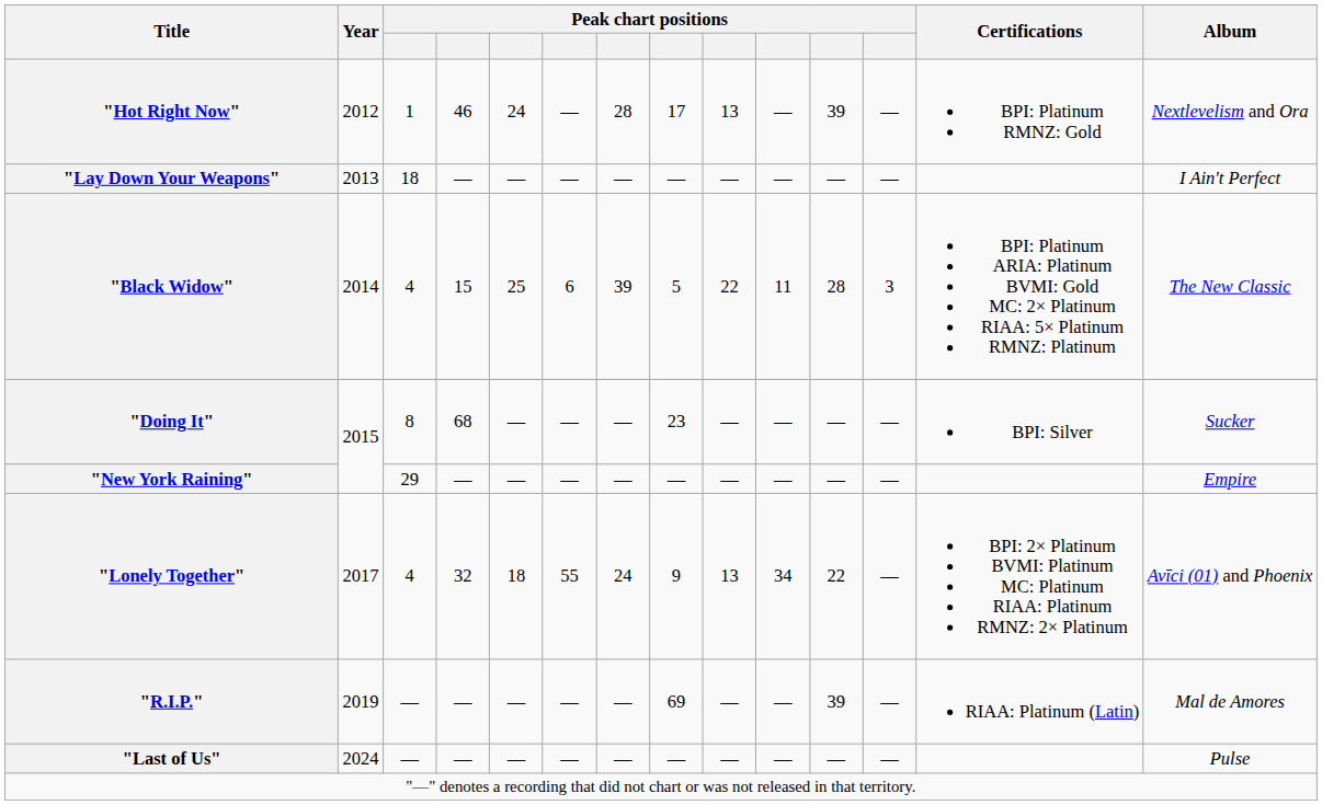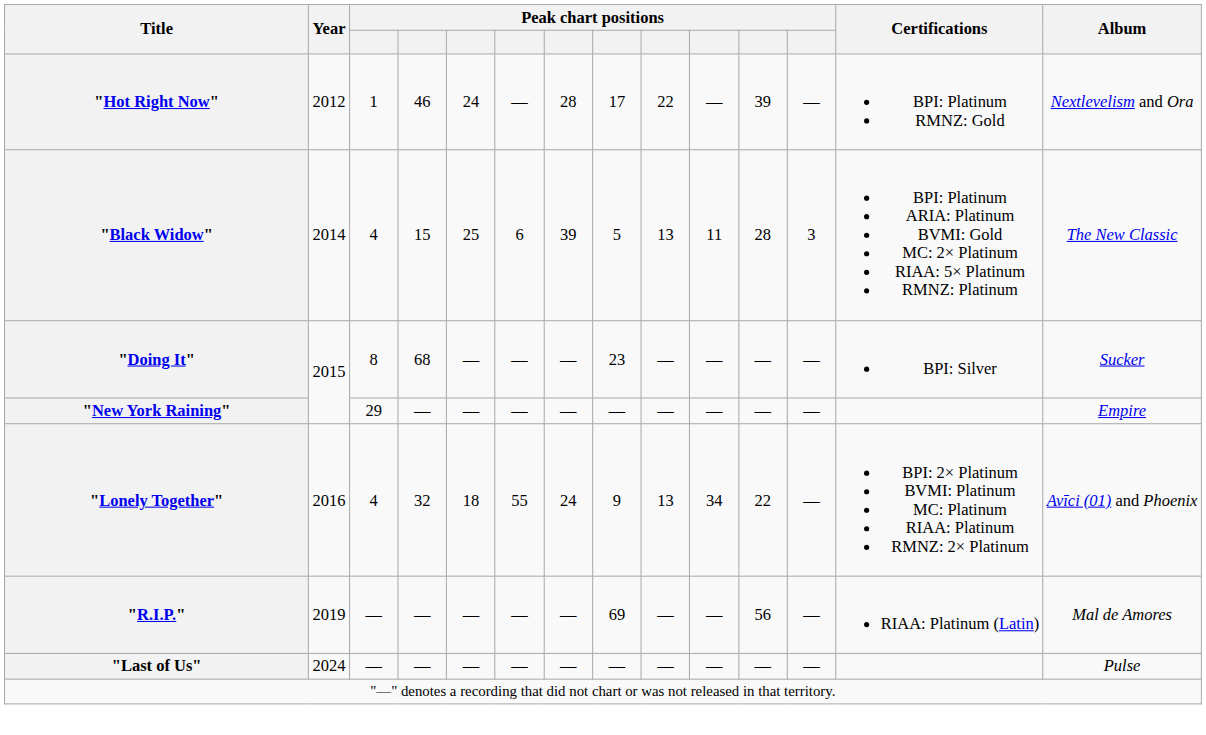 <table class="wikitable plainrowheaders" style="text-align:center;">
 <tr>
 <th scope="col" rowspan="2" style="width:18em;">Title</th>
 <th scope="col" rowspan="2" style="width:1em;">Year</th>
 <th scope="col" colspan="10">Peak chart positions</th>
 <th scope="col" rowspan="2">Certifications</th>
 <th scope="col" rowspan="2">Album</th>
 </tr>
 <tr>
 <th scope=col style="width:3em; font-size:85%;"><a href='#'></a><br></th>
 <th scope=col style="width:3em; font-size:85%;"><a href='#'></a><br></th>
 <th scope=col style="width:3em; font-size:85%;"><a href='#'></a><br></th>
 <th scope=col style="width:3em; font-size:85%;"><a href='#'></a><br></th>
 <th scope=col style="width:3em; font-size:85%;"><a href='#'></a><br></th>
 <th scope=col style="width:3em; font-size:85%;"><a href='#'></a><br></th>
 <th scope=col style="width:3em; font-size:85%;"><a href='#'></a><br></th>
 <th scope=col style="width:3em; font-size:85%;"><a href='#'></a><br></th>
 <th scope=col style="width:3em; font-size:85%;"><a href='#'></a><br></th>
 <th scope=col style="width:3em; font-size:85%;"><a href='#'></a><br></th>
 </tr>
 <tr>
 <th scope="row">"<a href='#'>Hot Right Now</a>"<br></th>
 <td>2012</td>
 <td>1</td>
 <td>46</td>
 <td>24</td>
 <td>—</td>
 <td>28</td>
 <td>17</td>
-<td>13</td>
+<td>22</td>
 <td>—</td>
 <td>39</td>
 <td>—</td>
 <td><br><ul><li>BPI: Platinum</li><li>RMNZ: Gold</li></ul></td>
 <td><em><a href='#'>Nextlevelism</a></em> and <em>Ora</em></td>
-</tr>
-<tr>
-<th scope="row">"<a href='#'>Lay Down Your Weapons</a>"<br></th>
-<td>2013</td>
-<td>18</td>
-<td>—</td>
-<td>—</td>
-<td>—</td>
-<td>—</td>
-<td>—</td>
-<td>—</td>
-<td>—</td>
-<td>—</td>
-<td>—</td>
-<td></td>
-<td><em>I Ain't Perfect</em></td>
 </tr>
 <tr>
 <th scope="row">"<a href='#'>Black Widow</a>"<br></th>
 <td>2014</td>
 <td>4</td>
 <td>15</td>
 <td>25</td>
 <td>6</td>
 <td>39</td>
 <td>5</td>
-<td>22</td>
+<td>13</td>
 <td>11</td>
 <td>28</td>
 <td>3</td>
 <td><br><ul><li>BPI: Platinum</li><li>ARIA: Platinum</li><li>BVMI: Gold</li><li>MC: 2× Platinum</li><li>RIAA: 5× Platinum</li><li>RMNZ: Platinum</li></ul></td>
 <td><em><a href='#'>The New Classic</a></em></td>
 </tr>
 <tr>
 <th scope="row">"<a href='#'>Doing It</a>"<br></th>
 <td rowspan="2">2015</td>
 <td>8</td>
 <td>68</td>
 <td>—</td>
 <td>—</td>
 <td>—</td>
 <td>23</td>
 <td>—</td>
 <td>—</td>
 <td>—</td>
 <td>—</td>
 <td><br><ul><li>BPI: Silver</li></ul></td>
 <td><em><a href='#'>Sucker</a></em></td>
 </tr>
 <tr>
 <th scope="row">"<a href='#'>New York Raining</a>"<br></th>
 <td>29</td>
 <td>—</td>
 <td>—</td>
 <td>—</td>
 <td>—</td>
 <td>—</td>
 <td>—</td>
 <td>—</td>
 <td>—</td>
 <td>—</td>
 <td></td>
 <td><em><a href='#'>Empire</a></em></td>
 </tr>
 <tr>
 <th scope="row">"<a href='#'>Lonely Together</a>"<br></th>
-<td>2017</td>
+<td>2016</td>
 <td>4</td>
 <td>32</td>
 <td>18</td>
 <td>55</td>
 <td>24</td>
 <td>9</td>
 <td>13</td>
 <td>34</td>
 <td>22</td>
 <td>—</td>
 <td><br><ul><li>BPI: 2× Platinum</li><li>BVMI: Platinum</li><li>MC: Platinum</li><li>RIAA: Platinum</li><li>RMNZ: 2× Platinum</li></ul></td>
 <td><em><a href='#'>Avīci (01)</a></em> and <em>Phoenix</em></td>
 </tr>
 <tr>
 <th scope="row">"<a href='#'>R.I.P.</a>"<br></th>
 <td>2019</td>
 <td>—</td>
 <td>—</td>
 <td>—</td>
 <td>—</td>
 <td>—</td>
 <td>69</td>
 <td>—</td>
 <td>—</td>
-<td>39</td>
+<td>56</td>
 <td>—</td>
 <td><br><ul><li>RIAA: Platinum (<a href='#'>Latin</a>)</li></ul></td>
 <td><em>Mal de Amores</em></td>
 </tr>
 <tr>
 <th scope="row">"Last of Us"<br></th>
 <td>2024</td>
 <td>—</td>
 <td>—</td>
 <td>—</td>
 <td>—</td>
 <td>—</td>
 <td>—</td>
 <td>—</td>
 <td>—</td>
 <td>—</td>
 <td>—</td>
 <td></td>
 <td><em>Pulse</em></td>
 </tr>
 <tr>
 <td colspan="14" style="font-size:90%">"—" denotes a recording that did not chart or was not released in that territory.</td>
 </tr>
 </table>
